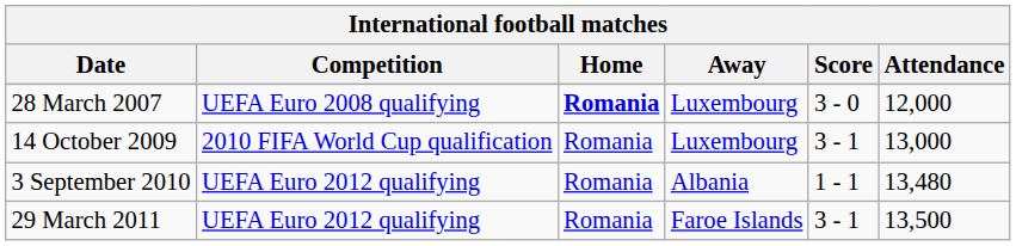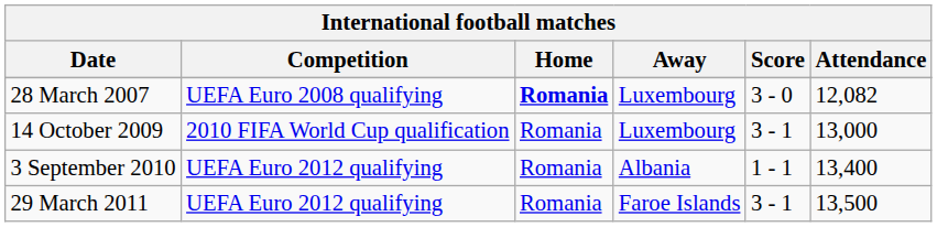 <table class="wikitable" style="text-align: left;font-size:100%;">
 <tr>
 <th colspan=6>International football matches</th>
 </tr>
 <tr>
 <th>Date</th>
 <th>Competition</th>
 <th>Home</th>
 <th>Away</th>
 <th>Score</th>
 <th>Attendance</th>
 </tr>
 <tr>
 </tr>
 <tr>
 <td>28 March 2007</td>
 <td><a href='#'>UEFA Euro 2008 qualifying</a></td>
 <td><strong> <a href='#'>Romania</a></strong></td>
 <td> <a href='#'>Luxembourg</a></td>
 <td>3 - 0</td>
-<td>12,000</td>
+<td>12,082</td>
 </tr>
 <tr>
 <td>14 October 2009</td>
 <td><a href='#'>2010 FIFA World Cup qualification</a></td>
 <td> <a href='#'>Romania</a></td>
 <td> <a href='#'>Luxembourg</a></td>
 <td>3 - 1</td>
 <td>13,000</td>
 </tr>
 <tr>
 <td>3 September 2010</td>
 <td><a href='#'>UEFA Euro 2012 qualifying</a></td>
 <td> <a href='#'>Romania</a></td>
 <td> <a href='#'>Albania</a></td>
 <td>1 - 1</td>
-<td>13,480</td>
+<td>13,400</td>
 </tr>
 <tr>
 <td>29 March 2011</td>
 <td><a href='#'>UEFA Euro 2012 qualifying</a></td>
 <td> <a href='#'>Romania</a></td>
 <td> <a href='#'>Faroe Islands</a></td>
 <td>3 - 1</td>
 <td>13,500</td>
 </tr>
 </table>
